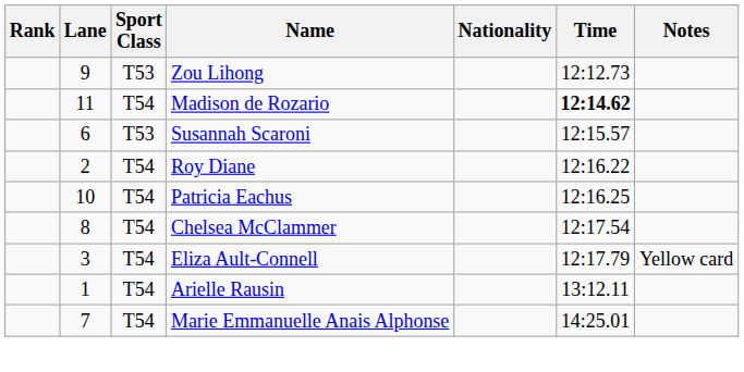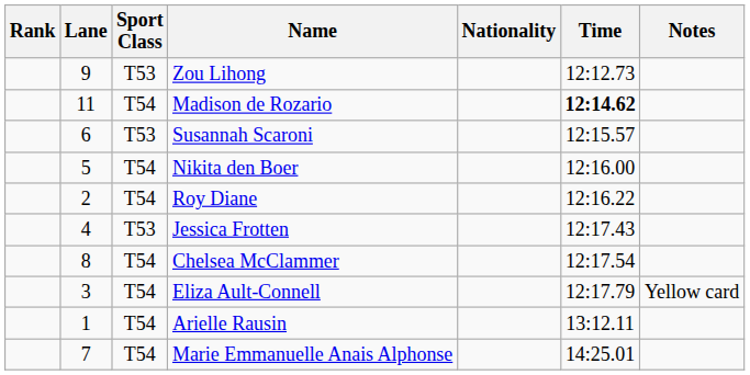 <table class="wikitable sortable" style="text-align:center">
 <tr>
 <th>Rank</th>
 <th>Lane</th>
 <th>Sport<br>Class</th>
 <th>Name</th>
 <th>Nationality</th>
 <th>Time</th>
 <th>Notes</th>
 </tr>
 <tr>
 <td></td>
 <td>9</td>
 <td>T53</td>
 <td align=left><a href='#'>Zou Lihong</a></td>
 <td align=left></td>
 <td>12:12.73</td>
 <td></td>
 </tr>
 <tr>
 <td></td>
 <td>11</td>
 <td>T54</td>
 <td align=left><a href='#'>Madison de Rozario</a></td>
 <td align=left></td>
 <td><strong>12:14.62</strong></td>
 <td></td>
 </tr>
 <tr>
 <td></td>
 <td>6</td>
 <td>T53</td>
 <td align=left><a href='#'>Susannah Scaroni</a></td>
 <td align=left></td>
 <td>12:15.57</td>
 <td></td>
 </tr>
 <tr>
 <td></td>
+<td>5</td>
+<td>T54</td>
+<td align=left><a href='#'>Nikita den Boer</a></td>
+<td align=left></td>
+<td>12:16.00</td>
+<td></td>
+</tr>
+<tr>
+<td></td>
 <td>2</td>
 <td>T54</td>
 <td align=left><a href='#'>Roy Diane</a></td>
 <td align=left></td>
 <td>12:16.22</td>
 <td></td>
 </tr>
 <tr>
 <td></td>
-<td>10</td>
-<td>T54</td>
-<td align=left><a href='#'>Patricia Eachus</a></td>
+<td>4</td>
+<td>T53</td>
+<td align=left><a href='#'>Jessica Frotten</a></td>
 <td align=left></td>
-<td>12:16.25</td>
+<td>12:17.43</td>
 <td></td>
 </tr>
 <tr>
 <td></td>
 <td>8</td>
 <td>T54</td>
 <td align=left><a href='#'>Chelsea McClammer</a></td>
 <td align=left></td>
 <td>12:17.54</td>
 <td></td>
 </tr>
 <tr>
 <td></td>
 <td>3</td>
 <td>T54</td>
 <td align=left><a href='#'>Eliza Ault-Connell</a></td>
 <td align=left></td>
 <td>12:17.79</td>
 <td>Yellow card</td>
 </tr>
 <tr>
 <td></td>
 <td>1</td>
 <td>T54</td>
 <td align=left><a href='#'>Arielle Rausin</a></td>
 <td align=left></td>
 <td>13:12.11</td>
 <td></td>
 </tr>
 <tr>
 <td></td>
 <td>7</td>
 <td>T54</td>
 <td align=left><a href='#'>Marie Emmanuelle Anais Alphonse</a></td>
 <td align=left></td>
 <td>14:25.01</td>
 <td></td>
 </tr>
 </table>
